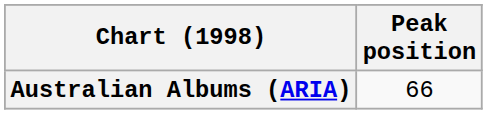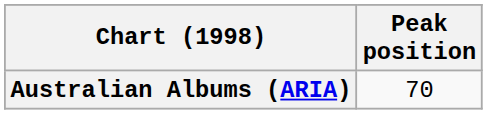 <table class="wikitable plainrowheaders" style="text-align:center">
 <tr>
 <th scope="col">Chart (1998)</th>
 <th scope="col">Peak<br>position</th>
 </tr>
 <tr>
 <th scope="row">Australian Albums (<a href='#'>ARIA</a>)</th>
-<td>66</td>
+<td>70</td>
 </tr>
 </table>
